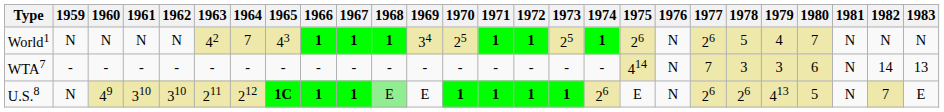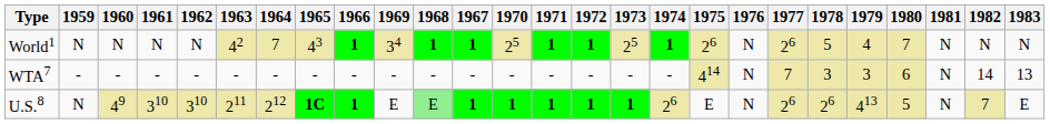 <table class="wikitable" style="text-align:center;">
 <tr bgcolor="#efefef">
 <th>Type</th>
 <th>1959</th>
 <th>1960</th>
 <th>1961</th>
 <th>1962</th>
 <th>1963</th>
 <th>1964</th>
 <th>1965</th>
 <th>1966</th>
+<th>1969</th>
+<th>1968</th>
 <th>1967</th>
-<th>1968</th>
-<th>1969</th>
 <th>1970</th>
 <th>1971</th>
 <th>1972</th>
 <th>1973</th>
 <th>1974</th>
 <th>1975</th>
 <th>1976</th>
 <th>1977</th>
 <th>1978</th>
 <th>1979</th>
 <th>1980</th>
 <th>1981</th>
 <th>1982</th>
 <th>1983</th>
 </tr>
 <tr>
 <td align="left">World<sup>1</sup></td>
 <td>N</td>
 <td>N</td>
 <td>N</td>
 <td>N</td>
 <td style="background:#EEE8AA;">4<sup>2</sup></td>
 <td style="background:#EEE8AA;">7</td>
 <td style="background:#EEE8AA;">4<sup>3</sup></td>
 <td style="background:#00ff00;"><strong>1</strong></td>
+<td style="background:#EEE8AA;">3<sup>4</sup></td>
 <td style="background:#00ff00;"><strong>1</strong></td>
 <td style="background:#00ff00;"><strong>1</strong></td>
-<td style="background:#EEE8AA;">3<sup>4</sup></td>
 <td style="background:#EEE8AA;">2<sup>5</sup></td>
 <td style="background:#00ff00;"><strong>1</strong></td>
 <td style="background:#00ff00;"><strong>1</strong></td>
 <td style="background:#EEE8AA;">2<sup>5</sup></td>
 <td style="background:#00ff00;"><strong>1</strong></td>
 <td style="background:#EEE8AA;">2<sup>6</sup></td>
 <td>N</td>
 <td style="background:#EEE8AA;">2<sup>6</sup></td>
 <td style="background:#EEE8AA;">5</td>
 <td style="background:#EEE8AA;">4</td>
 <td style="background:#EEE8AA;">7</td>
 <td>N</td>
 <td>N</td>
 <td>N</td>
 </tr>
 <tr>
 <td align="left">WTA<sup>7</sup></td>
 <td>-</td>
 <td>-</td>
 <td>-</td>
 <td>-</td>
 <td>-</td>
 <td>-</td>
 <td>-</td>
 <td>-</td>
 <td>-</td>
 <td>-</td>
 <td>-</td>
 <td>-</td>
 <td>-</td>
 <td>-</td>
 <td>-</td>
 <td>-</td>
 <td style="background:#EEE8AA;">4<sup>14</sup></td>
 <td>N</td>
 <td style="background:#EEE8AA;">7</td>
 <td style="background:#EEE8AA;">3</td>
 <td style="background:#EEE8AA;">3</td>
 <td style="background:#EEE8AA;">6</td>
 <td>N</td>
 <td>14</td>
 <td>13</td>
 </tr>
 <tr>
 <td align="left">U.S.<sup>8</sup></td>
 <td>N</td>
 <td style="background:#EEE8AA;">4<sup>9</sup></td>
 <td style="background:#EEE8AA;">3<sup>10</sup></td>
 <td style="background:#EEE8AA;">3<sup>10</sup></td>
 <td style="background:#EEE8AA;">2<sup>11</sup></td>
 <td style="background:#EEE8AA;">2<sup>12</sup></td>
 <td style="background:#00ff00;"><strong>1C</strong></td>
 <td style="background:#00ff00;"><strong>1</strong></td>
+<td>E</td>
+<td style="background: lightgreen;">E</td>
 <td style="background:#00ff00;"><strong>1</strong></td>
-<td style="background: lightgreen;">E</td>
-<td>E</td>
 <td style="background:#00ff00;"><strong>1</strong></td>
 <td style="background:#00ff00;"><strong>1</strong></td>
 <td style="background:#00ff00;"><strong>1</strong></td>
 <td style="background:#00ff00;"><strong>1</strong></td>
 <td style="background:#EEE8AA;">2<sup>6</sup></td>
 <td>E</td>
 <td>N</td>
 <td style="background:#EEE8AA;">2<sup>6</sup></td>
 <td style="background:#EEE8AA;">2<sup>6</sup></td>
 <td style="background:#EEE8AA;">4<sup>13</sup></td>
 <td style="background:#EEE8AA;">5</td>
 <td>N</td>
 <td style="background:#EEE8AA;">7</td>
 <td>E</td>
 </tr>
 </table>
